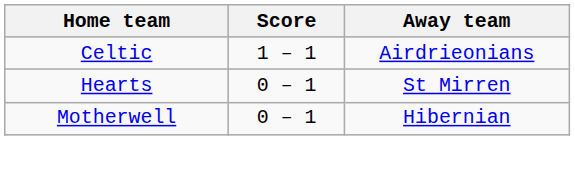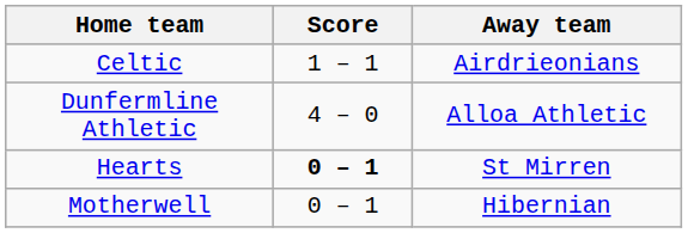 <table class="wikitable" style="text-align: center">
 <tr>
 <th width=140>Home team</th>
 <th width=70>Score</th>
 <th width=140>Away team</th>
 </tr>
 <tr>
 <td><a href='#'>Celtic</a></td>
 <td>1 – 1</td>
 <td><a href='#'>Airdrieonians</a></td>
 </tr>
 <tr>
+<td><a href='#'>Dunfermline Athletic</a></td>
+<td>4 – 0</td>
+<td><a href='#'>Alloa Athletic</a></td>
+</tr>
+<tr>
 <td><a href='#'>Hearts</a></td>
-<td>0 – 1</td>
+<td><strong>0 – 1</strong></td>
 <td><a href='#'>St Mirren</a></td>
 </tr>
 <tr>
 <td><a href='#'>Motherwell</a></td>
 <td>0 – 1</td>
 <td><a href='#'>Hibernian</a></td>
 </tr>
 </table>
